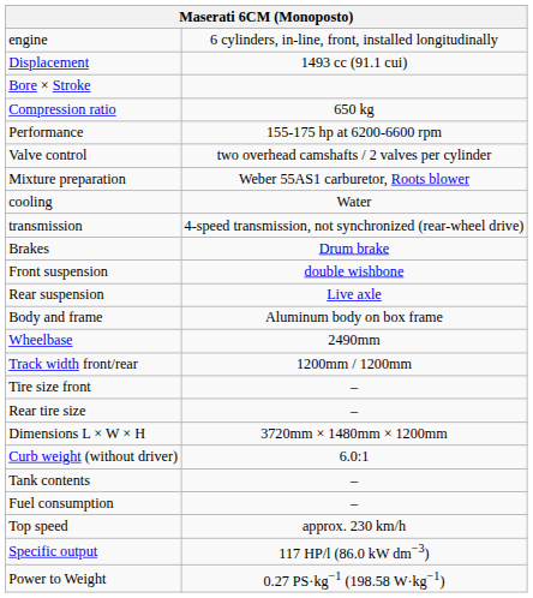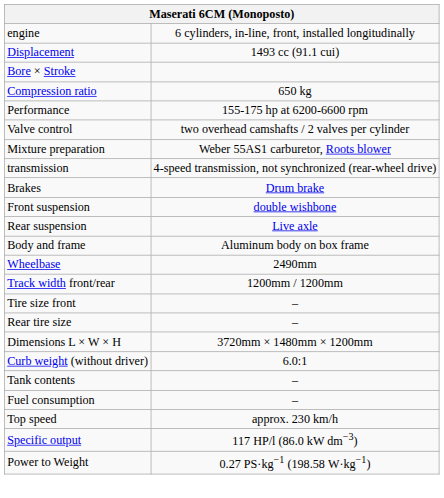 <table class="wikitable">
 <tr>
 <th colspan="2">Maserati 6CM (Monoposto)</th>
 </tr>
 <tr>
 <td>engine</td>
 <td align="center">6 cylinders, in-line, front, installed longitudinally</td>
 </tr>
 <tr>
 <td><a href='#'>Displacement</a></td>
 <td align="center">1493 cc (91.1 cui)</td>
 </tr>
 <tr>
 <td><a href='#'>Bore</a> × <a href='#'>Stroke</a></td>
 <td align="center"></td>
 </tr>
 <tr>
 <td><a href='#'>Compression ratio</a></td>
 <td align="center">650 kg</td>
 </tr>
 <tr>
 <td>Performance</td>
 <td align="center">155-175 hp at 6200-6600 rpm</td>
 </tr>
 <tr>
 <td>Valve control</td>
 <td align="center">two overhead camshafts / 2 valves per cylinder</td>
 </tr>
 <tr>
 <td>Mixture preparation</td>
 <td align="center">Weber 55AS1 carburetor, <a href='#'>Roots blower</a></td>
-</tr>
-<tr>
-<td>cooling</td>
-<td align="center">Water</td>
 </tr>
 <tr>
 <td>transmission</td>
 <td align="center">4-speed transmission, not synchronized (rear-wheel drive)</td>
 </tr>
 <tr>
 <td>Brakes</td>
 <td align="center"><a href='#'>Drum brake</a></td>
 </tr>
 <tr>
 <td>Front suspension</td>
 <td align="center"><a href='#'>double wishbone</a></td>
 </tr>
 <tr>
 <td>Rear suspension</td>
 <td align="center"><a href='#'>Live axle</a></td>
 </tr>
 <tr>
 <td>Body and frame</td>
 <td align="center">Aluminum body on box frame</td>
 </tr>
 <tr>
 <td><a href='#'>Wheelbase</a></td>
 <td align="center">2490mm</td>
 </tr>
 <tr>
 <td><a href='#'>Track width</a> front/rear</td>
 <td align="center">1200mm / 1200mm</td>
 </tr>
 <tr>
 <td>Tire size front</td>
 <td align="center">–</td>
 </tr>
 <tr>
 <td>Rear tire size</td>
 <td align="center">–</td>
 </tr>
 <tr>
 <td>Dimensions L × W × H</td>
 <td align="center">3720mm × 1480mm × 1200mm</td>
 </tr>
 <tr>
 <td><a href='#'>Curb weight</a> (without driver)</td>
 <td align="center">6.0:1</td>
 </tr>
 <tr>
 <td>Tank contents</td>
 <td align="center">–</td>
 </tr>
 <tr>
 <td>Fuel consumption</td>
 <td align="center">–</td>
 </tr>
 <tr>
 <td>Top speed</td>
 <td align="center">approx. 230 km/h</td>
 </tr>
 <tr>
 <td><a href='#'>Specific output</a></td>
 <td align="center">117 HP/l (86.0 kW dm<sup>−3</sup>)</td>
 </tr>
 <tr>
 <td>Power to Weight</td>
 <td align="center">0.27 PS·kg<sup>−1</sup> (198.58 W·kg<sup>−1</sup>)</td>
 </tr>
 </table>
